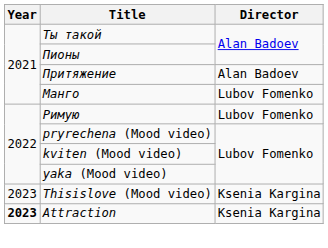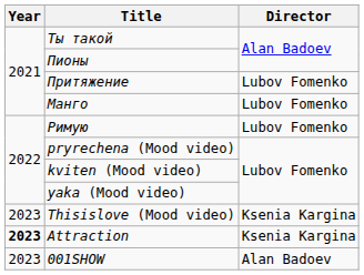 <table class="wikitable plainrowheaders" style="text-align:left;">
 <tr align="center">
 <th>Year</th>
 <th>Title</th>
 <th>Director</th>
 </tr>
 <tr>
 <td rowspan=4>2021</td>
 <td><em>Ты такой</em></td>
 <td rowspan=2><a href='#'>Alan Badoev</a></td>
 </tr>
 <tr>
 <td><em>Пионы</em></td>
 </tr>
 <tr>
 <td><em>Притяжение</em></td>
-<td>Alan Badoev</td>
+<td>Lubov Fomenko</td>
 </tr>
 <tr>
 <td><em>Манго</em></td>
 <td>Lubov Fomenko</td>
 </tr>
 <tr>
 <td rowspan=4>2022</td>
 <td><em>Римую</em></td>
 <td>Lubov Fomenko</td>
 </tr>
 <tr>
 <td><em>pryrechena</em> (Mood video)</td>
 <td rowspan=3>Lubov Fomenko</td>
 </tr>
 <tr>
 <td><em>kviten</em> (Mood video)</td>
 </tr>
 <tr>
 <td><em>yaka</em> (Mood video)</td>
 </tr>
 <tr>
 <td>2023</td>
 <td><em>Thisislove</em> (Mood video)</td>
 <td>Ksenia Kargina</td>
 </tr>
 <tr>
 <td><strong>2023</strong></td>
 <td><em>Attraction</em></td>
 <td>Ksenia Kargina</td>
 </tr>
+<tr>
+<td>2023</td>
+<td><em>001SHOW</em></td>
+<td>Alan Badoev</td>
+</tr>
 </table>
